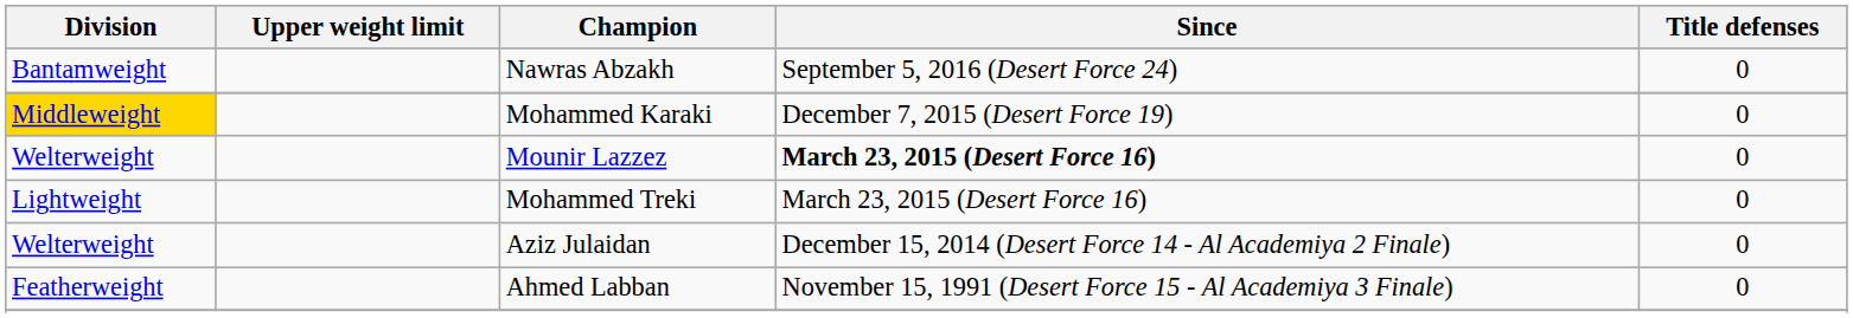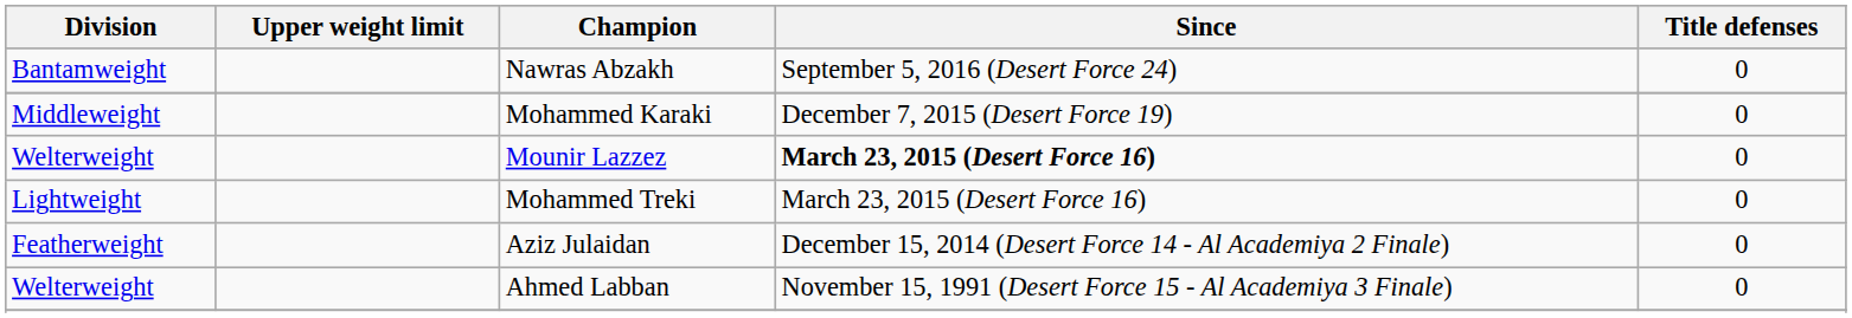 <table class="wikitable sortable" border="1" style="font-size:85%; text-align:left; width:75%;">
 <tr>
 <th>Division</th>
 <th>Upper weight limit</th>
 <th>Champion</th>
 <th>Since</th>
 <th>Title defenses</th>
 </tr>
 <tr>
 <td><a href='#'>Bantamweight</a></td>
 <td></td>
 <td> Nawras Abzakh</td>
 <td>September 5, 2016 (<em>Desert Force 24</em>)</td>
 <td style="text-align:center">0</td>
 </tr>
 <tr>
 </tr>
 <tr |>
 </tr>
 <tr>
-<td style="background: gold;"><a href='#'>Middleweight</a></td>
+<td><a href='#'>Middleweight</a></td>
 <td></td>
 <td> Mohammed Karaki</td>
 <td>December 7, 2015 (<em>Desert Force 19</em>)</td>
 <td style="text-align:center">0</td>
 </tr>
 <tr>
 <td><a href='#'>Welterweight</a></td>
 <td></td>
 <td> <a href='#'>Mounir Lazzez</a></td>
 <td><strong>March 23, 2015 (<em>Desert Force 16</em>)</strong></td>
 <td style="text-align:center">0</td>
 </tr>
 <tr>
 <td><a href='#'>Lightweight</a></td>
 <td></td>
 <td> Mohammed Treki</td>
 <td>March 23, 2015 (<em>Desert Force 16</em>)</td>
 <td style="text-align:center">0</td>
 </tr>
 <tr>
-<td><a href='#'>Welterweight</a></td>
+<td><a href='#'>Featherweight</a></td>
 <td></td>
 <td> Aziz Julaidan</td>
 <td>December 15, 2014 (<em>Desert Force 14 - Al Academiya 2 Finale</em>)</td>
 <td style="text-align:center">0</td>
 </tr>
 <tr>
-<td><a href='#'>Featherweight</a></td>
+<td><a href='#'>Welterweight</a></td>
 <td></td>
 <td> Ahmed Labban</td>
 <td>November 15, 1991 (<em>Desert Force 15 - Al Academiya 3 Finale</em>)</td>
 <td style="text-align:center">0</td>
 </tr>
 <tr |>
 </tr>
 <tr>
 </tr>
 </table>
